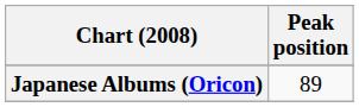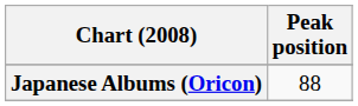 <table class="wikitable sortable plainrowheaders" style="text-align:center">
 <tr>
 <th scope="col">Chart (2008)</th>
 <th scope="col">Peak<br>position</th>
 </tr>
 <tr>
 </tr>
 <tr>
 </tr>
 <tr>
 </tr>
 <tr>
 </tr>
 <tr>
 </tr>
 <tr>
 </tr>
 <tr>
 </tr>
 <tr>
 </tr>
 <tr>
 <th scope="row">Japanese Albums (<a href='#'>Oricon</a>)</th>
-<td>89</td>
+<td>88</td>
 </tr>
 <tr>
 </tr>
 <tr>
 </tr>
 <tr>
 </tr>
 <tr>
 </tr>
 <tr>
 </tr>
 <tr>
 </tr>
 <tr>
 </tr>
 <tr>
 </tr>
 <tr>
 </tr>
 <tr>
 </tr>
 </table>
